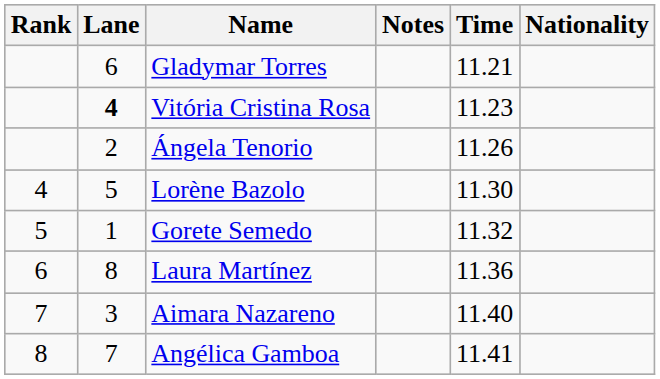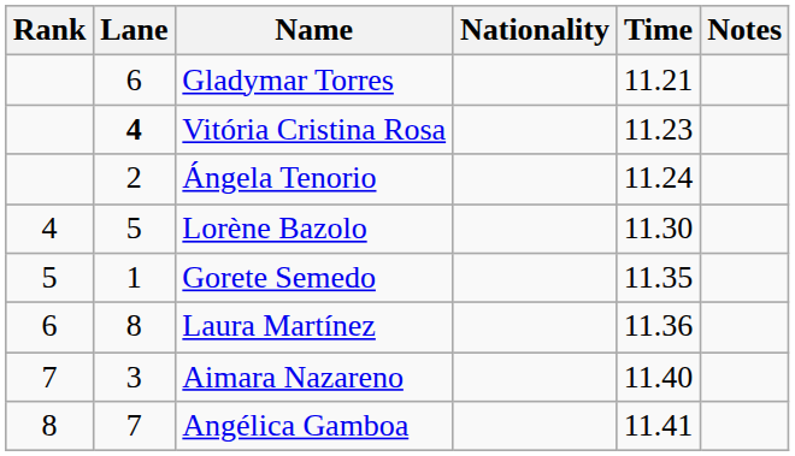 <table class="wikitable sortable" style="text-align:center">
 <tr>
 <th>Rank</th>
 <th>Lane</th>
 <th>Name</th>
+<th>Nationality</th>
+<th>Time</th>
 <th>Notes</th>
-<th>Time</th>
-<th>Nationality</th>
 </tr>
 <tr>
 <td></td>
 <td>6</td>
 <td align=left><a href='#'>Gladymar Torres</a></td>
+<td align=left></td>
+<td>11.21</td>
 <td></td>
-<td>11.21</td>
-<td align=left></td>
 </tr>
 <tr>
 <td></td>
 <td><strong>4</strong></td>
 <td align=left><a href='#'>Vitória Cristina Rosa</a></td>
+<td align=left></td>
+<td>11.23</td>
 <td></td>
-<td>11.23</td>
-<td align=left></td>
 </tr>
 <tr>
 <td></td>
 <td>2</td>
 <td align=left><a href='#'>Ángela Tenorio</a></td>
+<td align=left></td>
+<td>11.24</td>
 <td></td>
-<td>11.26</td>
-<td align=left></td>
 </tr>
 <tr>
 <td>4</td>
 <td>5</td>
 <td align=left><a href='#'>Lorène Bazolo</a></td>
+<td align=left></td>
+<td>11.30</td>
 <td></td>
-<td>11.30</td>
-<td align=left></td>
 </tr>
 <tr>
 <td>5</td>
 <td>1</td>
 <td align=left><a href='#'>Gorete Semedo</a></td>
+<td align=left></td>
+<td>11.35</td>
 <td></td>
-<td>11.32</td>
-<td align=left></td>
 </tr>
 <tr>
 <td>6</td>
 <td>8</td>
 <td align=left><a href='#'>Laura Martínez</a></td>
+<td align=left></td>
+<td>11.36</td>
 <td><strong></strong></td>
-<td>11.36</td>
-<td align=left></td>
 </tr>
 <tr>
 <td>7</td>
 <td>3</td>
 <td align=left><a href='#'>Aimara Nazareno</a></td>
+<td align=left></td>
+<td>11.40</td>
 <td></td>
-<td>11.40</td>
-<td align=left></td>
 </tr>
 <tr>
 <td>8</td>
 <td>7</td>
 <td align=left><a href='#'>Angélica Gamboa</a></td>
+<td align=left></td>
+<td>11.41</td>
 <td></td>
-<td>11.41</td>
-<td align=left></td>
 </tr>
 </table>
